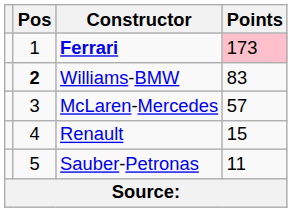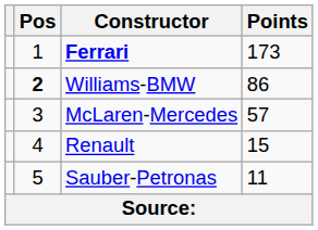 <table class="wikitable" style="font-size: 85%;">
 <tr>
 <th></th>
 <th>Pos</th>
 <th>Constructor</th>
 <th>Points</th>
 </tr>
 <tr>
 <td></td>
 <td align="center">1</td>
 <td> <strong><a href='#'>Ferrari</a></strong></td>
-<td style="background: pink;">173</td>
+<td>173</td>
 </tr>
 <tr>
 <td></td>
 <td align="center"><strong>2</strong></td>
 <td> <a href='#'>Williams</a>-<a href='#'>BMW</a></td>
-<td>83</td>
+<td>86</td>
 </tr>
 <tr>
 <td></td>
 <td align="center">3</td>
 <td> <a href='#'>McLaren</a>-<a href='#'>Mercedes</a></td>
 <td>57</td>
 </tr>
 <tr>
 <td></td>
 <td align="center">4</td>
 <td> <a href='#'>Renault</a></td>
 <td>15</td>
 </tr>
 <tr>
 <td></td>
 <td align="center">5</td>
 <td> <a href='#'>Sauber</a>-<a href='#'>Petronas</a></td>
 <td>11</td>
 </tr>
 <tr>
 <th colspan=4>Source: </th>
 </tr>
 </table>
